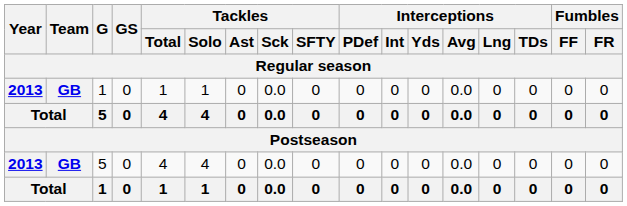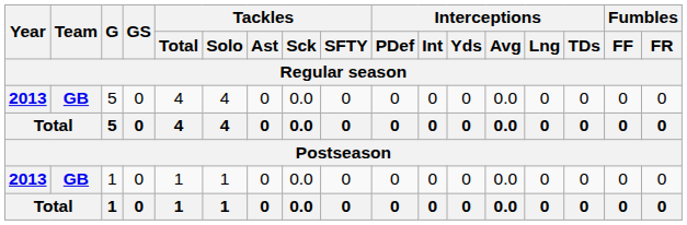 <table class="wikitable" style="text-align: center;">
 <tr>
 <th rowspan=2>Year</th>
 <th rowspan=2>Team</th>
 <th rowspan=2>G</th>
 <th rowspan=2>GS</th>
 <th colspan=5>Tackles</th>
 <th colspan=6>Interceptions</th>
 <th colspan=2>Fumbles</th>
 </tr>
 <tr>
 <th>Total</th>
 <th>Solo</th>
 <th>Ast</th>
 <th>Sck</th>
 <th>SFTY</th>
 <th>PDef</th>
 <th>Int</th>
 <th>Yds</th>
 <th>Avg</th>
 <th>Lng</th>
 <th>TDs</th>
 <th>FF</th>
 <th>FR</th>
 </tr>
 <tr>
 <th colspan=17><strong>Regular season</strong></th>
 </tr>
 <tr>
 <th><a href='#'>2013</a></th>
 <th><a href='#'>GB</a></th>
-<td>1</td>
+<td>5</td>
 <td>0</td>
-<td>1</td>
-<td>1</td>
+<td>4</td>
+<td>4</td>
 <td>0</td>
 <td>0.0</td>
 <td>0</td>
 <td>0</td>
 <td>0</td>
 <td>0</td>
 <td>0.0</td>
 <td>0</td>
 <td>0</td>
 <td>0</td>
 <td>0</td>
 </tr>
 <tr>
 <th colspan=2>Total</th>
 <th>5</th>
 <th>0</th>
 <th>4</th>
 <th>4</th>
 <th>0</th>
 <th>0.0</th>
 <th>0</th>
 <th>0</th>
 <th>0</th>
 <th>0</th>
 <th>0.0</th>
 <th>0</th>
 <th>0</th>
 <th>0</th>
 <th>0</th>
 </tr>
 <tr>
 <th colspan=17><strong>Postseason</strong></th>
 </tr>
 <tr>
 <th><a href='#'>2013</a></th>
 <th><a href='#'>GB</a></th>
-<td>5</td>
+<td>1</td>
 <td>0</td>
-<td>4</td>
-<td>4</td>
+<td>1</td>
+<td>1</td>
 <td>0</td>
 <td>0.0</td>
 <td>0</td>
 <td>0</td>
 <td>0</td>
 <td>0</td>
 <td>0.0</td>
 <td>0</td>
 <td>0</td>
 <td>0</td>
 <td>0</td>
 </tr>
 <tr>
 <th colspan=2>Total</th>
 <th>1</th>
 <th>0</th>
 <th>1</th>
 <th>1</th>
 <th>0</th>
 <th>0.0</th>
 <th>0</th>
 <th>0</th>
 <th>0</th>
 <th>0</th>
 <th>0.0</th>
 <th>0</th>
 <th>0</th>
 <th>0</th>
 <th>0</th>
 </tr>
 </table>
